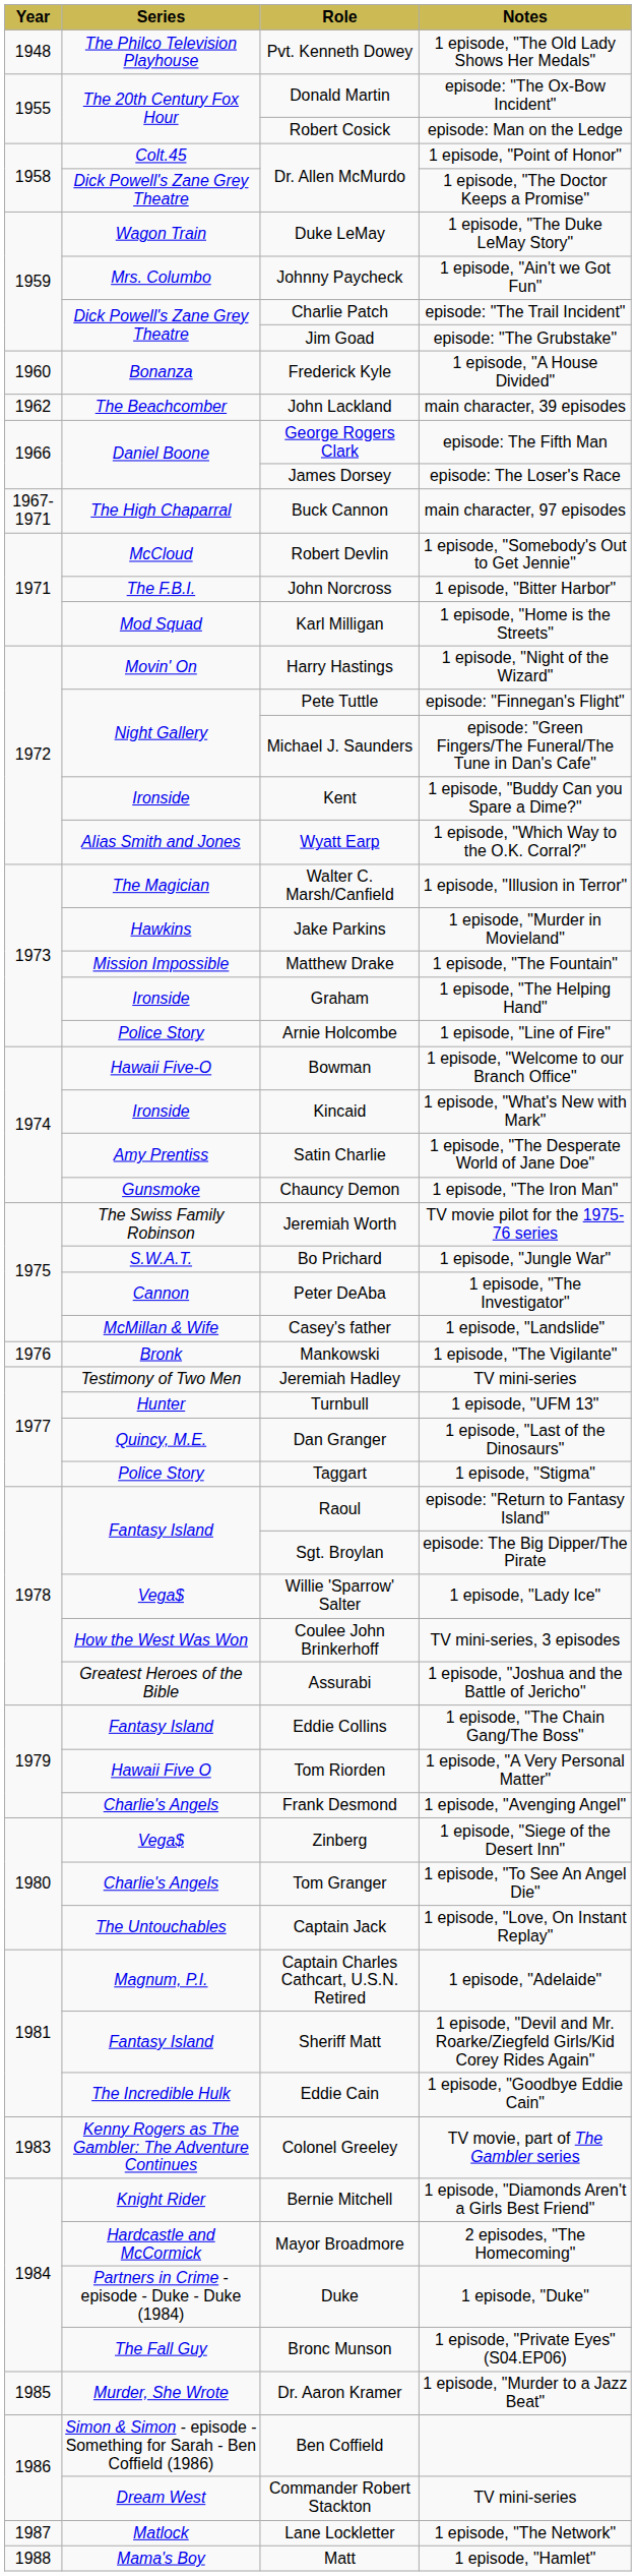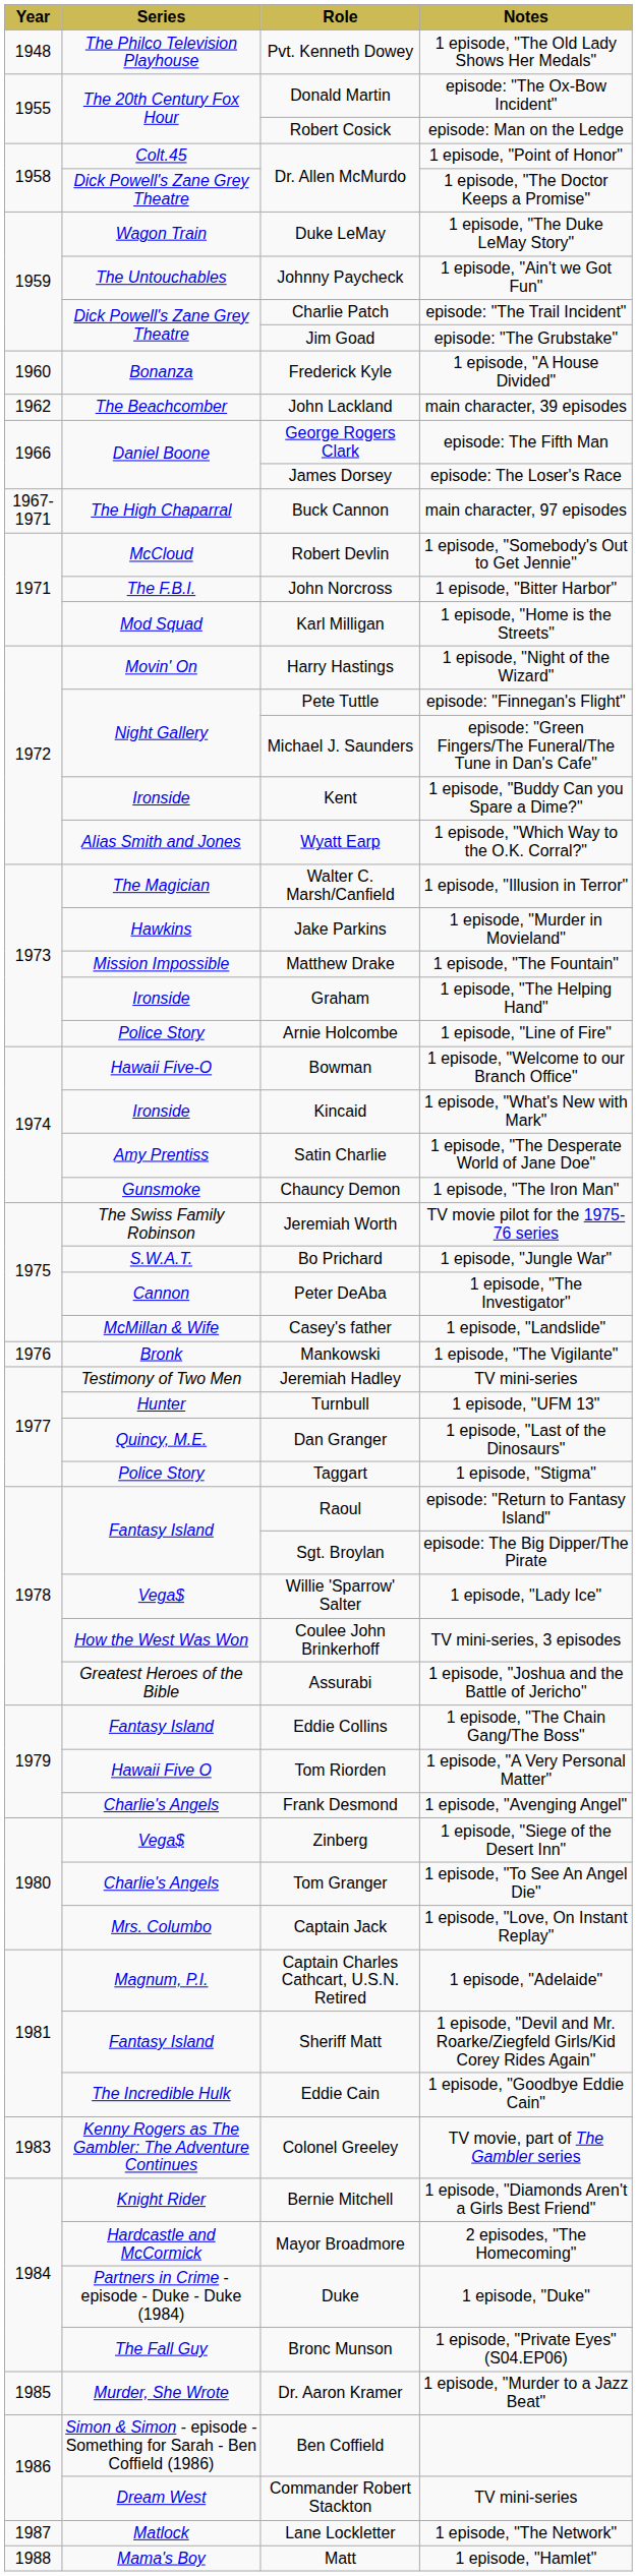 <table class="wikitable sortable" width="100%" style="text-align:center">
 <tr>
 <th scope="col" style="background:#CB5">Year</th>
 <th scope="col" style="background:#CB5">Series</th>
 <th scope="col" style="background:#CB5">Role</th>
 <th scope="col" style="background:#CB5">Notes</th>
 </tr>
 <tr>
 <td>1948</td>
 <td><em><a href='#'>The Philco Television Playhouse</a></em></td>
 <td>Pvt. Kenneth Dowey</td>
 <td>1 episode, "The Old Lady Shows Her Medals"</td>
 </tr>
 <tr>
 <td rowspan="2">1955</td>
 <td rowspan="2"><em><a href='#'>The 20th Century Fox Hour</a></em></td>
 <td>Donald Martin</td>
 <td>episode: "The Ox-Bow Incident"</td>
 </tr>
 <tr>
 <td>Robert Cosick</td>
 <td>episode: Man on the Ledge</td>
 </tr>
 <tr>
 <td rowspan="2">1958</td>
 <td><em><a href='#'>Colt.45</a></em></td>
 <td rowspan="2">Dr. Allen McMurdo</td>
 <td>1 episode, "Point of Honor"</td>
 </tr>
 <tr>
 <td><em><a href='#'>Dick Powell's Zane Grey Theatre</a></em></td>
 <td>1 episode, "The Doctor Keeps a Promise"</td>
 </tr>
 <tr>
 <td rowspan="4">1959</td>
 <td><em><a href='#'>Wagon Train</a></em></td>
 <td>Duke LeMay</td>
 <td>1 episode, "The Duke LeMay Story"</td>
 </tr>
 <tr>
-<td><em><a href='#'>Mrs. Columbo</a></em></td>
+<td><em><a href='#'>The Untouchables</a></em></td>
 <td>Johnny Paycheck</td>
 <td>1 episode, "Ain't we Got Fun"</td>
 </tr>
 <tr>
 <td rowspan="2"><em><a href='#'>Dick Powell's Zane Grey Theatre</a></em></td>
 <td>Charlie Patch</td>
 <td>episode: "The Trail Incident"</td>
 </tr>
 <tr>
 <td>Jim Goad</td>
 <td>episode: "The Grubstake"</td>
 </tr>
 <tr>
 <td>1960</td>
 <td><em><a href='#'>Bonanza</a></em></td>
 <td>Frederick Kyle</td>
 <td>1 episode, "A House Divided"</td>
 </tr>
 <tr>
 <td>1962</td>
 <td><em><a href='#'>The Beachcomber</a></em></td>
 <td>John Lackland</td>
 <td>main character, 39 episodes</td>
 </tr>
 <tr>
 <td rowspan="2">1966</td>
 <td rowspan="2"><em><a href='#'>Daniel Boone</a></em></td>
 <td><a href='#'>George Rogers Clark</a></td>
 <td>episode: The Fifth Man</td>
 </tr>
 <tr>
 <td>James Dorsey</td>
 <td>episode: The Loser's Race</td>
 </tr>
 <tr>
 <td>1967-1971</td>
 <td><em><a href='#'>The High Chaparral</a></em></td>
 <td>Buck Cannon</td>
 <td>main character, 97 episodes</td>
 </tr>
 <tr>
 <td rowspan="3">1971</td>
 <td><em><a href='#'>McCloud</a></em></td>
 <td>Robert Devlin</td>
 <td>1 episode, "Somebody's Out to Get Jennie"</td>
 </tr>
 <tr>
 <td><em><a href='#'>The F.B.I.</a></em></td>
 <td>John Norcross</td>
 <td>1 episode, "Bitter Harbor"</td>
 </tr>
 <tr>
 <td><em><a href='#'>Mod Squad</a></em></td>
 <td>Karl Milligan</td>
 <td>1 episode, "Home is the Streets"</td>
 </tr>
 <tr>
 <td rowspan="5">1972</td>
 <td><em><a href='#'>Movin' On</a></em></td>
 <td>Harry Hastings</td>
 <td>1 episode, "Night of the Wizard"</td>
 </tr>
 <tr>
 <td rowspan="2"><em><a href='#'>Night Gallery</a></em></td>
 <td>Pete Tuttle</td>
 <td>episode: "Finnegan's Flight"</td>
 </tr>
 <tr>
 <td>Michael J. Saunders</td>
 <td>episode: "Green Fingers/The Funeral/The Tune in Dan's Cafe"</td>
 </tr>
 <tr>
 <td><em><a href='#'>Ironside</a></em></td>
 <td>Kent</td>
 <td>1 episode, "Buddy Can you Spare a Dime?"</td>
 </tr>
 <tr>
 <td><em><a href='#'>Alias Smith and Jones</a></em></td>
 <td><a href='#'>Wyatt Earp</a></td>
 <td>1 episode, "Which Way to the O.K. Corral?"</td>
 </tr>
 <tr>
 <td rowspan="5">1973</td>
 <td><em><a href='#'>The Magician</a></em></td>
 <td>Walter C. Marsh/Canfield</td>
 <td>1 episode, "Illusion in Terror"</td>
 </tr>
 <tr>
 <td><em><a href='#'>Hawkins</a></em></td>
 <td>Jake Parkins</td>
 <td>1 episode, "Murder in Movieland"</td>
 </tr>
 <tr>
 <td><em><a href='#'>Mission Impossible</a></em></td>
 <td>Matthew Drake</td>
 <td>1 episode, "The Fountain"</td>
 </tr>
 <tr>
 <td><em><a href='#'>Ironside</a></em></td>
 <td>Graham</td>
 <td>1 episode, "The Helping Hand"</td>
 </tr>
 <tr>
 <td><em><a href='#'>Police Story</a></em></td>
 <td>Arnie Holcombe</td>
 <td>1 episode, "Line of Fire"</td>
 </tr>
 <tr>
 <td rowspan="4">1974</td>
 <td><em><a href='#'>Hawaii Five-O</a></em></td>
 <td>Bowman</td>
 <td>1 episode, "Welcome to our Branch Office"</td>
 </tr>
 <tr>
 <td><em><a href='#'>Ironside</a></em></td>
 <td>Kincaid</td>
 <td>1 episode, "What's New with Mark"</td>
 </tr>
 <tr>
 <td><em><a href='#'>Amy Prentiss</a></em></td>
 <td>Satin Charlie</td>
 <td>1 episode, "The Desperate World of Jane Doe"</td>
 </tr>
 <tr>
 <td><em><a href='#'>Gunsmoke</a></em></td>
 <td>Chauncy Demon</td>
 <td>1 episode, "The Iron Man"</td>
 </tr>
 <tr>
 <td rowspan="4">1975</td>
 <td><em>The Swiss Family Robinson</em></td>
 <td>Jeremiah Worth</td>
 <td>TV movie pilot for the <a href='#'>1975-76 series</a></td>
 </tr>
 <tr>
 <td><em><a href='#'>S.W.A.T.</a></em></td>
 <td>Bo Prichard</td>
 <td>1 episode, "Jungle War"</td>
 </tr>
 <tr>
 <td><em><a href='#'>Cannon</a></em></td>
 <td>Peter DeAba</td>
 <td>1 episode, "The Investigator"</td>
 </tr>
 <tr>
 <td><em><a href='#'>McMillan & Wife</a></em></td>
 <td>Casey's father</td>
 <td>1 episode, "Landslide"</td>
 </tr>
 <tr>
 <td>1976</td>
 <td><em><a href='#'>Bronk</a></em></td>
 <td>Mankowski</td>
 <td>1 episode, "The Vigilante"</td>
 </tr>
 <tr>
 <td rowspan="4">1977</td>
 <td><em>Testimony of Two Men</em></td>
 <td>Jeremiah Hadley</td>
 <td>TV mini-series</td>
 </tr>
 <tr>
 <td><em><a href='#'>Hunter</a></em></td>
 <td>Turnbull</td>
 <td>1 episode, "UFM 13"</td>
 </tr>
 <tr>
 <td><em><a href='#'>Quincy, M.E.</a></em></td>
 <td>Dan Granger</td>
 <td>1 episode, "Last of the Dinosaurs"</td>
 </tr>
 <tr>
 <td><em><a href='#'>Police Story</a></em></td>
 <td>Taggart</td>
 <td>1 episode, "Stigma"</td>
 </tr>
 <tr>
 <td rowspan="5">1978</td>
 <td rowspan="2"><em><a href='#'>Fantasy Island</a></em></td>
 <td>Raoul</td>
 <td>episode: "Return to Fantasy Island"</td>
 </tr>
 <tr>
 <td>Sgt. Broylan</td>
 <td>episode: The Big Dipper/The Pirate</td>
 </tr>
 <tr>
 <td><em><a href='#'>Vega$</a></em></td>
 <td>Willie 'Sparrow' Salter</td>
 <td>1 episode, "Lady Ice"</td>
 </tr>
 <tr>
 <td><em><a href='#'>How the West Was Won</a></em></td>
 <td>Coulee John Brinkerhoff</td>
 <td>TV mini-series, 3 episodes</td>
 </tr>
 <tr>
 <td><em>Greatest Heroes of the Bible</em></td>
 <td>Assurabi</td>
 <td>1 episode, "Joshua and the Battle of Jericho"</td>
 </tr>
 <tr>
 <td rowspan="3">1979</td>
 <td><em><a href='#'>Fantasy Island</a></em></td>
 <td>Eddie Collins</td>
 <td>1 episode, "The Chain Gang/The Boss"</td>
 </tr>
 <tr>
 <td><em><a href='#'>Hawaii Five O</a></em></td>
 <td>Tom Riorden</td>
 <td>1 episode, "A Very Personal Matter"</td>
 </tr>
 <tr>
 <td><em><a href='#'>Charlie's Angels</a></em></td>
 <td>Frank Desmond</td>
 <td>1 episode, "Avenging Angel"</td>
 </tr>
 <tr>
 <td rowspan="3">1980</td>
 <td><em><a href='#'>Vega$</a></em></td>
 <td>Zinberg</td>
 <td>1 episode, "Siege of the Desert Inn"</td>
 </tr>
 <tr>
 <td><em><a href='#'>Charlie's Angels</a></em></td>
 <td>Tom Granger</td>
 <td>1 episode, "To See An Angel Die"</td>
 </tr>
 <tr>
-<td><em><a href='#'>The Untouchables</a></em></td>
+<td><em><a href='#'>Mrs. Columbo</a></em></td>
 <td>Captain Jack</td>
 <td>1 episode, "Love, On Instant Replay"</td>
 </tr>
 <tr>
 <td rowspan="3">1981</td>
 <td><em><a href='#'>Magnum, P.I.</a></em></td>
 <td>Captain Charles Cathcart, U.S.N. Retired</td>
 <td>1 episode, "Adelaide"</td>
 </tr>
 <tr>
 <td><em><a href='#'>Fantasy Island</a></em></td>
 <td>Sheriff Matt</td>
 <td>1 episode, "Devil and Mr. Roarke/Ziegfeld Girls/Kid Corey Rides Again"</td>
 </tr>
 <tr>
 <td><em><a href='#'>The Incredible Hulk</a></em></td>
 <td>Eddie Cain</td>
 <td>1 episode, "Goodbye Eddie Cain"</td>
 </tr>
 <tr>
 <td>1983</td>
 <td><em><a href='#'>Kenny Rogers as The Gambler: The Adventure Continues</a></em></td>
 <td>Colonel Greeley</td>
 <td>TV movie, part of <a href='#'><em>The Gambler</em> series</a></td>
 </tr>
 <tr>
 <td rowspan="4">1984</td>
 <td><em><a href='#'>Knight Rider</a></em></td>
 <td>Bernie Mitchell</td>
 <td>1 episode, "Diamonds Aren't a Girls Best Friend"</td>
 </tr>
 <tr>
 <td><em><a href='#'>Hardcastle and McCormick</a></em></td>
 <td>Mayor Broadmore</td>
 <td>2 episodes, "The Homecoming"</td>
 </tr>
 <tr>
 <td><em><a href='#'>Partners in Crime</a></em> - episode - Duke - Duke (1984)</td>
 <td>Duke</td>
 <td>1 episode, "Duke"</td>
 </tr>
 <tr>
 <td><em><a href='#'>The Fall Guy</a></em></td>
 <td>Bronc Munson</td>
 <td>1 episode, "Private Eyes" (S04.EP06)</td>
 </tr>
 <tr>
 <td>1985</td>
 <td><em><a href='#'>Murder, She Wrote</a></em></td>
 <td>Dr. Aaron Kramer</td>
 <td>1 episode, "Murder to a Jazz Beat"</td>
 </tr>
 <tr>
 <td rowspan="2">1986</td>
 <td><em><a href='#'>Simon & Simon</a></em> - episode - Something for Sarah - Ben Coffield (1986)</td>
 <td>Ben Coffield</td>
 <td></td>
 </tr>
 <tr>
 <td><em><a href='#'>Dream West</a></em></td>
 <td>Commander Robert Stackton</td>
 <td>TV mini-series</td>
 </tr>
 <tr>
 <td>1987</td>
 <td><em><a href='#'>Matlock</a></em></td>
 <td>Lane Lockletter</td>
 <td>1 episode, "The Network"</td>
 </tr>
 <tr>
 <td>1988</td>
 <td><em><a href='#'>Mama's Boy</a></em></td>
 <td>Matt</td>
 <td>1 episode, "Hamlet"</td>
 </tr>
 </table>
